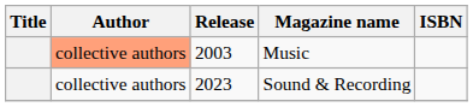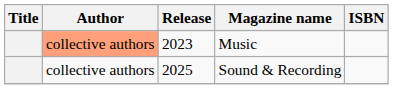 <table class=wikitable style="font-size:small">
 <tr>
 <th>Title</th>
 <th>Author</th>
 <th>Release</th>
 <th>Magazine name</th>
 <th>ISBN</th>
 </tr>
 <tr>
 <th></th>
 <td style="background: lightsalmon;">collective authors</td>
-<td>2003</td>
+<td>2023</td>
 <td>Music</td>
 <td></td>
 </tr>
 <tr>
 <th></th>
 <td>collective authors</td>
-<td>2023</td>
+<td>2025</td>
 <td>Sound & Recording</td>
 <td></td>
 </tr>
 <tr>
 </tr>
 </table>
